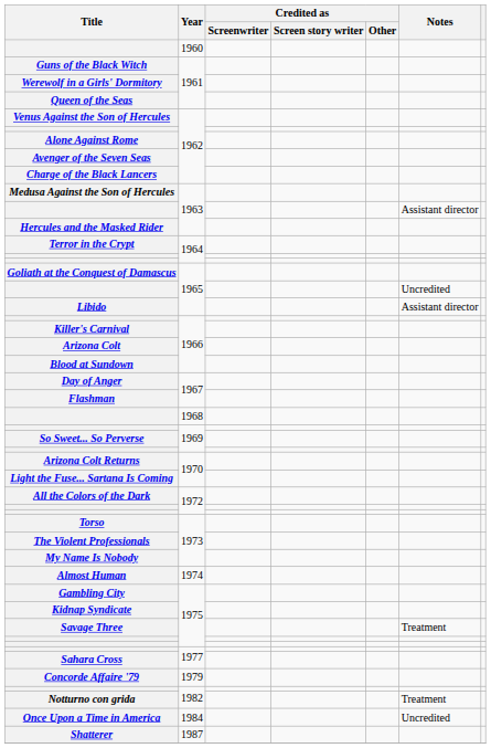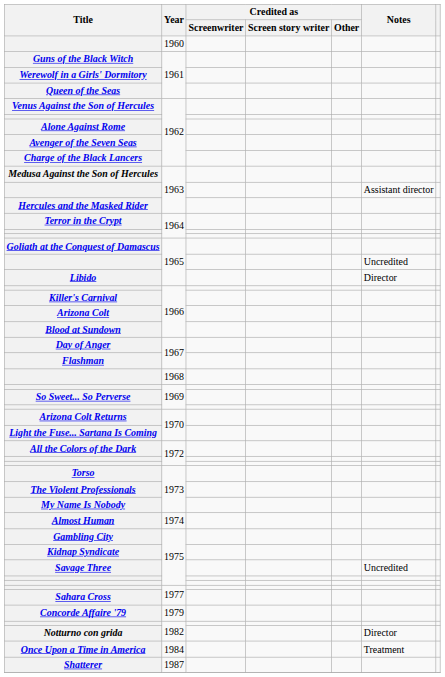 <table class="wikitable sortable plainrowheaders">
 <tr>
 <th rowspan="2" scope="col">Title</th>
 <th rowspan="2" scope="col">Year</th>
 <th colspan="3" scope="col">Credited as</th>
 <th rowspan="2" scope="col" class="unsortable">Notes</th>
 <th rowspan="2" scope="col" class="unsortable"></th>
 </tr>
 <tr>
 <th>Screenwriter</th>
 <th>Screen story writer</th>
 <th>Other</th>
 </tr>
 <tr>
 <th scope="row"></th>
 <td>1960</td>
 <td></td>
 <td></td>
 <td></td>
 <td></td>
 <td style="text-align:center;"></td>
 </tr>
 <tr>
 <th scope="row"><em><a href='#'>Guns of the Black Witch</a></em></th>
 <td rowspan="3">1961</td>
 <td></td>
 <td></td>
 <td></td>
 <td></td>
 <td style="text-align:center;"></td>
 </tr>
 <tr>
 <th scope="row"><em><a href='#'>Werewolf in a Girls' Dormitory</a></em></th>
 <td></td>
 <td></td>
 <td></td>
 <td></td>
 <td style="text-align:center;"></td>
 </tr>
 <tr>
 <th scope="row"><em><a href='#'>Queen of the Seas</a></em></th>
 <td></td>
 <td></td>
 <td></td>
 <td></td>
 <td style="text-align:center;"></td>
 </tr>
 <tr>
 <th scope="row"><em><a href='#'>Venus Against the Son of Hercules</a></em></th>
 <td rowspan="5">1962</td>
 <td></td>
 <td></td>
 <td></td>
 <td></td>
 <td style="text-align:center;"></td>
 </tr>
 <tr>
 <th scope="row"></th>
 <td></td>
 <td></td>
 <td></td>
 <td></td>
 <td style="text-align:center;"></td>
 </tr>
 <tr>
 <th scope="row"><em><a href='#'>Alone Against Rome</a></em></th>
 <td></td>
 <td></td>
 <td></td>
 <td></td>
 <td style="text-align:center;"></td>
 </tr>
 <tr>
 <th scope="row"><em><a href='#'>Avenger of the Seven Seas</a></em></th>
 <td></td>
 <td></td>
 <td></td>
 <td></td>
 <td style="text-align:center;"></td>
 </tr>
 <tr>
 <th scope="row"><em><a href='#'>Charge of the Black Lancers</a></em></th>
 <td></td>
 <td></td>
 <td></td>
 <td></td>
 <td style="text-align:center;"></td>
 </tr>
 <tr>
 <th scope="row"><em>Medusa Against the Son of Hercules</em></th>
 <td rowspan="3">1963</td>
 <td></td>
 <td></td>
 <td></td>
 <td></td>
 <td style="text-align:center;"></td>
 </tr>
 <tr>
 <th scope="row"></th>
 <td></td>
 <td></td>
 <td></td>
 <td>Assistant director</td>
 <td style="text-align:center;"></td>
 </tr>
 <tr>
 <th scope="row"><em><a href='#'>Hercules and the Masked Rider</a></em></th>
 <td></td>
 <td></td>
 <td></td>
 <td></td>
 <td style="text-align:center;"></td>
 </tr>
 <tr>
 <th scope="row"><em><a href='#'>Terror in the Crypt</a></em></th>
 <td rowspan="3">1964</td>
 <td></td>
 <td></td>
 <td></td>
 <td></td>
 <td style="text-align:center;"></td>
 </tr>
 <tr>
 <th scope="row"></th>
 <td></td>
 <td></td>
 <td></td>
 <td></td>
 <td style="text-align:center;"></td>
 </tr>
 <tr>
 <th scope="row"></th>
 <td></td>
 <td></td>
 <td></td>
 <td></td>
 <td style="text-align:center;"></td>
 </tr>
 <tr>
 <th scope="row"><em><a href='#'>Goliath at the Conquest of Damascus</a></em></th>
 <td rowspan="3">1965</td>
 <td></td>
 <td></td>
 <td></td>
 <td></td>
 <td style="text-align:center;"></td>
 </tr>
 <tr>
 <th scope="row"></th>
 <td></td>
 <td></td>
 <td></td>
 <td>Uncredited</td>
 <td style="text-align:center;"></td>
 </tr>
 <tr>
 <th scope="row"><em><a href='#'>Libido</a></em></th>
 <td></td>
 <td></td>
 <td></td>
-<td>Assistant director</td>
+<td>Director</td>
 <td style="text-align:center;"></td>
 </tr>
 <tr>
 <th scope="row"></th>
 <td rowspan="4">1966</td>
 <td></td>
 <td></td>
 <td></td>
 <td></td>
 <td style="text-align:center;"></td>
 </tr>
 <tr>
 <th scope="row"><em><a href='#'>Killer's Carnival</a></em></th>
 <td></td>
 <td></td>
 <td></td>
 <td></td>
 <td style="text-align:center;"></td>
 </tr>
 <tr>
 <th scope="row"><em><a href='#'>Arizona Colt</a></em></th>
 <td></td>
 <td></td>
 <td></td>
 <td></td>
 <td style="text-align:center;"></td>
 </tr>
 <tr>
 <th scope="row"><em><a href='#'>Blood at Sundown</a></em></th>
 <td></td>
 <td></td>
 <td></td>
 <td></td>
 <td style="text-align:center;"></td>
 </tr>
 <tr>
 <th scope="row"><em><a href='#'>Day of Anger</a></em></th>
 <td rowspan="2">1967</td>
 <td></td>
 <td></td>
 <td></td>
 <td></td>
 <td style="text-align:center;"></td>
 </tr>
 <tr>
 <th scope="row"><em><a href='#'>Flashman</a></em></th>
 <td></td>
 <td></td>
 <td></td>
 <td></td>
 <td style="text-align:center;"></td>
 </tr>
 <tr>
 <th scope="row"></th>
 <td>1968</td>
 <td></td>
 <td></td>
 <td></td>
 <td></td>
 <td style="text-align:center;"></td>
 </tr>
 <tr>
 <th scope="row"></th>
 <td rowspan="3">1969</td>
 <td></td>
 <td></td>
 <td></td>
 <td></td>
 <td style="text-align:center;"></td>
 </tr>
 <tr>
 <th scope="row"><em><a href='#'>So Sweet... So Perverse</a></em></th>
 <td></td>
 <td></td>
 <td></td>
 <td></td>
 <td style="text-align:center;"></td>
 </tr>
 <tr>
 <th scope="row"></th>
 <td></td>
 <td></td>
 <td></td>
 <td></td>
 <td style="text-align:center;"></td>
 </tr>
 <tr>
 <th scope="row"><em><a href='#'>Arizona Colt Returns</a></em></th>
 <td rowspan="2">1970</td>
 <td></td>
 <td></td>
 <td></td>
 <td></td>
 <td style="text-align:center;"></td>
 </tr>
 <tr>
 <th scope="row"><em><a href='#'>Light the Fuse... Sartana Is Coming</a></em></th>
 <td></td>
 <td></td>
 <td></td>
 <td></td>
 <td style="text-align:center;"></td>
 </tr>
 <tr>
 <th scope="row"><em><a href='#'>All the Colors of the Dark</a></em></th>
 <td rowspan="3">1972</td>
 <td></td>
 <td></td>
 <td></td>
 <td></td>
 <td style="text-align:center;"></td>
 </tr>
 <tr>
 <th scope="row"></th>
 <td></td>
 <td></td>
 <td></td>
 <td></td>
 <td style="text-align:center;"></td>
 </tr>
 <tr>
 <th scope="row"></th>
 <td></td>
 <td></td>
 <td></td>
 <td></td>
 <td style="text-align:center;"></td>
 </tr>
 <tr>
 <th scope="row"><em><a href='#'>Torso</a></em></th>
 <td rowspan="3">1973</td>
 <td></td>
 <td></td>
 <td></td>
 <td></td>
 <td style="text-align:center;"></td>
 </tr>
 <tr>
 <th scope="row"><em><a href='#'>The Violent Professionals</a></em></th>
 <td></td>
 <td></td>
 <td></td>
 <td></td>
 <td style="text-align:center;"></td>
 </tr>
 <tr>
 <th scope="row"><em><a href='#'>My Name Is Nobody</a></em></th>
 <td></td>
 <td></td>
 <td></td>
 <td></td>
 <td style="text-align:center;"></td>
 </tr>
 <tr>
 <th scope="row"><em><a href='#'>Almost Human</a></em></th>
 <td>1974</td>
 <td></td>
 <td></td>
 <td></td>
 <td></td>
 <td style="text-align:center;"></td>
 </tr>
 <tr>
 <th scope="row"><em><a href='#'>Gambling City</a></em></th>
 <td rowspan="5">1975</td>
 <td></td>
 <td></td>
 <td></td>
 <td></td>
 <td style="text-align:center;"></td>
 </tr>
 <tr>
 <th scope="row"><em><a href='#'>Kidnap Syndicate</a></em></th>
 <td></td>
 <td></td>
 <td></td>
 <td></td>
 <td style="text-align:center;"></td>
 </tr>
 <tr>
 <th scope="row"><em><a href='#'>Savage Three</a></em></th>
 <td></td>
 <td></td>
 <td></td>
-<td>Treatment</td>
+<td>Uncredited</td>
 <td style="text-align:center;"></td>
 </tr>
 <tr>
 <th scope="row"></th>
 <td></td>
 <td></td>
 <td></td>
 <td></td>
 <td style="text-align:center;"></td>
 </tr>
 <tr>
 <th scope="row"></th>
 <td></td>
 <td></td>
 <td></td>
 <td></td>
 <td style="text-align:center;"></td>
 </tr>
 <tr>
 <th scope="row"></th>
 <td rowspan="2">1977</td>
 <td></td>
 <td></td>
 <td></td>
 <td></td>
 <td style="text-align:center;"></td>
 </tr>
 <tr>
 <th scope="row"><em><a href='#'>Sahara Cross</a></em></th>
 <td></td>
 <td></td>
 <td></td>
 <td></td>
 <td style="text-align:center;"></td>
 </tr>
 <tr>
 <th scope="row"><em><a href='#'>Concorde Affaire '79</a></em></th>
 <td>1979</td>
 <td></td>
 <td></td>
 <td></td>
 <td></td>
 <td style="text-align:center;"></td>
 </tr>
 <tr>
 <th scope="row"></th>
 <td rowspan="2">1982</td>
 <td></td>
 <td></td>
 <td></td>
 <td></td>
 <td style="text-align:center;"></td>
 </tr>
 <tr>
 <th scope="row"><em>Notturno con grida</em></th>
 <td></td>
 <td></td>
 <td></td>
-<td>Treatment</td>
+<td>Director</td>
 <td style="text-align:center;"></td>
 </tr>
 <tr>
 <th scope="row"><em><a href='#'>Once Upon a Time in America</a></em></th>
 <td>1984</td>
 <td></td>
 <td></td>
 <td></td>
-<td>Uncredited</td>
+<td>Treatment</td>
 <td style="text-align:center;"></td>
 </tr>
 <tr>
 <th scope="row"><em><a href='#'>Shatterer</a></em></th>
 <td>1987</td>
 <td></td>
 <td></td>
 <td></td>
 <td></td>
 <td style="text-align:center;"></td>
 </tr>
 <tr>
 </tr>
 </table>
